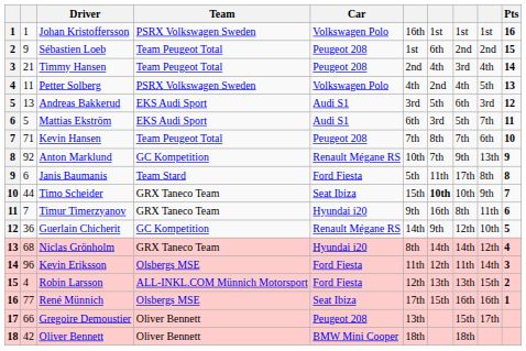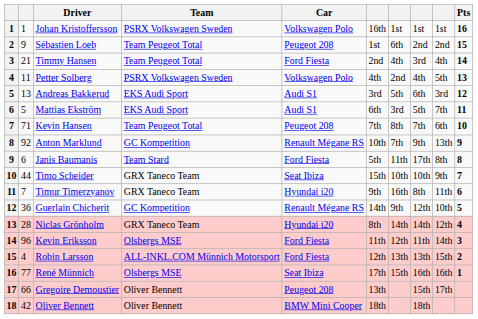 <table class="wikitable" style="font-size:95%">
 <tr>
 <th></th>
 <th></th>
 <th>Driver</th>
 <th>Team</th>
 <th>Car</th>
 <th></th>
 <th></th>
 <th></th>
 <th></th>
 <th>Pts</th>
 </tr>
 <tr>
 <th>1</th>
 <td>1</td>
 <td> <a href='#'>Johan Kristoffersson</a></td>
 <td><a href='#'>PSRX Volkswagen Sweden</a></td>
 <td><a href='#'>Volkswagen Polo</a></td>
 <td>16th</td>
 <td>1st</td>
 <td>1st</td>
 <td>1st</td>
 <td><strong>16</strong></td>
 </tr>
 <tr>
 <th>2</th>
 <td>9</td>
 <td> <a href='#'>Sébastien Loeb</a></td>
 <td><a href='#'>Team Peugeot Total</a></td>
 <td><a href='#'>Peugeot 208</a></td>
 <td>1st</td>
 <td>6th</td>
 <td>2nd</td>
 <td>2nd</td>
 <td><strong>15</strong></td>
 </tr>
 <tr>
 <th>3</th>
 <td>21</td>
 <td> <a href='#'>Timmy Hansen</a></td>
 <td><a href='#'>Team Peugeot Total</a></td>
-<td><a href='#'>Peugeot 208</a></td>
+<td><a href='#'>Ford Fiesta</a></td>
 <td>2nd</td>
 <td>4th</td>
 <td>3rd</td>
 <td>4th</td>
 <td><strong>14</strong></td>
 </tr>
 <tr>
 <th>4</th>
 <td>11</td>
 <td> <a href='#'>Petter Solberg</a></td>
 <td><a href='#'>PSRX Volkswagen Sweden</a></td>
 <td><a href='#'>Volkswagen Polo</a></td>
 <td>4th</td>
 <td>2nd</td>
 <td>4th</td>
 <td>5th</td>
 <td><strong>13</strong></td>
 </tr>
 <tr>
 <th>5</th>
 <td>13</td>
 <td> <a href='#'>Andreas Bakkerud</a></td>
 <td><a href='#'>EKS Audi Sport</a></td>
 <td><a href='#'>Audi S1</a></td>
 <td>3rd</td>
 <td>5th</td>
 <td>6th</td>
 <td>3rd</td>
 <td><strong>12</strong></td>
 </tr>
 <tr>
 <th>6</th>
 <td>5</td>
 <td> <a href='#'>Mattias Ekström</a></td>
 <td><a href='#'>EKS Audi Sport</a></td>
 <td><a href='#'>Audi S1</a></td>
 <td>6th</td>
 <td>3rd</td>
 <td>5th</td>
 <td>7th</td>
 <td><strong>11</strong></td>
 </tr>
 <tr>
 <th>7</th>
 <td>71</td>
 <td> <a href='#'>Kevin Hansen</a></td>
 <td><a href='#'>Team Peugeot Total</a></td>
 <td><a href='#'>Peugeot 208</a></td>
 <td>7th</td>
 <td>8th</td>
 <td>7th</td>
 <td>6th</td>
 <td><strong>10</strong></td>
 </tr>
 <tr>
 <th>8</th>
 <td>92</td>
 <td> <a href='#'>Anton Marklund</a></td>
 <td><a href='#'>GC Kompetition</a></td>
 <td><a href='#'>Renault Mégane RS</a></td>
 <td>10th</td>
 <td>7th</td>
 <td>9th</td>
 <td>13th</td>
 <td><strong>9</strong></td>
 </tr>
 <tr>
 <th>9</th>
 <td>6</td>
 <td> <a href='#'>Janis Baumanis</a></td>
 <td><a href='#'>Team Stard</a></td>
 <td><a href='#'>Ford Fiesta</a></td>
 <td>5th</td>
 <td>11th</td>
 <td>17th</td>
 <td>8th</td>
 <td><strong>8</strong></td>
 </tr>
 <tr>
 <th>10</th>
 <td>44</td>
 <td> <a href='#'>Timo Scheider</a></td>
 <td>GRX Taneco Team</td>
 <td><a href='#'>Seat Ibiza</a></td>
 <td>15th</td>
-<td><strong>10th</strong></td>
+<td>10th</td>
 <td>10th</td>
 <td>9th</td>
 <td><strong>7</strong></td>
 </tr>
 <tr>
 <th>11</th>
 <td>7</td>
 <td> <a href='#'>Timur Timerzyanov</a></td>
 <td>GRX Taneco Team</td>
 <td><a href='#'>Hyundai i20</a></td>
 <td>9th</td>
 <td>16th</td>
 <td>8th</td>
 <td>11th</td>
 <td><strong>6</strong></td>
 </tr>
 <tr>
 <th>12</th>
 <td>36</td>
 <td> <a href='#'>Guerlain Chicherit</a></td>
 <td><a href='#'>GC Kompetition</a></td>
 <td><a href='#'>Renault Mégane RS</a></td>
 <td>14th</td>
 <td>9th</td>
 <td>12th</td>
 <td>10th</td>
 <td><strong>5</strong></td>
 </tr>
 <tr>
 <th style="background:#ffcccc;">13</th>
-<td style="background:#ffcccc;">68</td>
+<td style="background:#ffcccc;">28</td>
 <td style="background:#ffcccc;"> <a href='#'>Niclas Grönholm</a></td>
 <td style="background:#ffcccc;">GRX Taneco Team</td>
 <td style="background:#ffcccc;"><a href='#'>Hyundai i20</a></td>
 <td style="background:#ffcccc;">8th</td>
 <td style="background:#ffcccc;">14th</td>
 <td style="background:#ffcccc;">14th</td>
 <td style="background:#ffcccc;">12th</td>
 <td style="background:#ffcccc;"><strong>4</strong></td>
 </tr>
 <tr>
 <th style="background:#ffcccc;">14</th>
 <td style="background:#ffcccc;">96</td>
 <td style="background:#ffcccc;"> <a href='#'>Kevin Eriksson</a></td>
 <td style="background:#ffcccc;"><a href='#'>Olsbergs MSE</a></td>
 <td style="background:#ffcccc;"><a href='#'>Ford Fiesta</a></td>
 <td style="background:#ffcccc;">11th</td>
 <td style="background:#ffcccc;">12th</td>
 <td style="background:#ffcccc;">11th</td>
 <td style="background:#ffcccc;">14th</td>
 <td style="background:#ffcccc;"><strong>3</strong></td>
 </tr>
 <tr>
 <th style="background:#ffcccc;">15</th>
 <td style="background:#ffcccc;">4</td>
 <td style="background:#ffcccc;"> <a href='#'>Robin Larsson</a></td>
 <td style="background:#ffcccc;"><a href='#'>ALL-INKL.COM Münnich Motorsport</a></td>
 <td style="background:#ffcccc;"><a href='#'>Ford Fiesta</a></td>
 <td style="background:#ffcccc;">12th</td>
 <td style="background:#ffcccc;">13th</td>
 <td style="background:#ffcccc;">13th</td>
 <td style="background:#ffcccc;">15th</td>
 <td style="background:#ffcccc;"><strong>2</strong></td>
 </tr>
 <tr>
 <th style="background:#ffcccc;">16</th>
 <td style="background:#ffcccc;">77</td>
 <td style="background:#ffcccc;"> <a href='#'>René Münnich</a></td>
 <td style="background:#ffcccc;"><a href='#'>Olsbergs MSE</a></td>
 <td style="background:#ffcccc;"><a href='#'>Seat Ibiza</a></td>
 <td style="background:#ffcccc;">17th</td>
 <td style="background:#ffcccc;">15th</td>
 <td style="background:#ffcccc;">16th</td>
 <td style="background:#ffcccc;">16th</td>
 <td style="background:#ffcccc;"><strong>1</strong></td>
 </tr>
 <tr>
 <th style="background:#ffcccc;">17</th>
 <td style="background:#ffcccc;">66</td>
 <td style="background:#ffcccc;"> <a href='#'>Gregoire Demoustier</a></td>
 <td style="background:#ffcccc;">Oliver Bennett</td>
 <td style="background:#ffcccc;"><a href='#'>Peugeot 208</a></td>
 <td style="background:#ffcccc;">13th</td>
 <td style="background:#ffcccc;"></td>
 <td style="background:#ffcccc;">15th</td>
 <td style="background:#ffcccc;">17th</td>
 <td style="background:#ffcccc;"></td>
 </tr>
 <tr>
 <th style="background:#ffcccc;">18</th>
 <td style="background:#ffcccc;">42</td>
 <td style="background:#ffcccc;"> <a href='#'>Oliver Bennett</a></td>
 <td style="background:#ffcccc;">Oliver Bennett</td>
 <td style="background:#ffcccc;"><a href='#'>BMW Mini Cooper</a></td>
 <td style="background:#ffcccc;">18th</td>
 <td style="background:#ffcccc;"></td>
 <td style="background:#ffcccc;">18th</td>
 <td style="background:#ffcccc;"></td>
 <td style="background:#ffcccc;"></td>
 </tr>
 </table>
